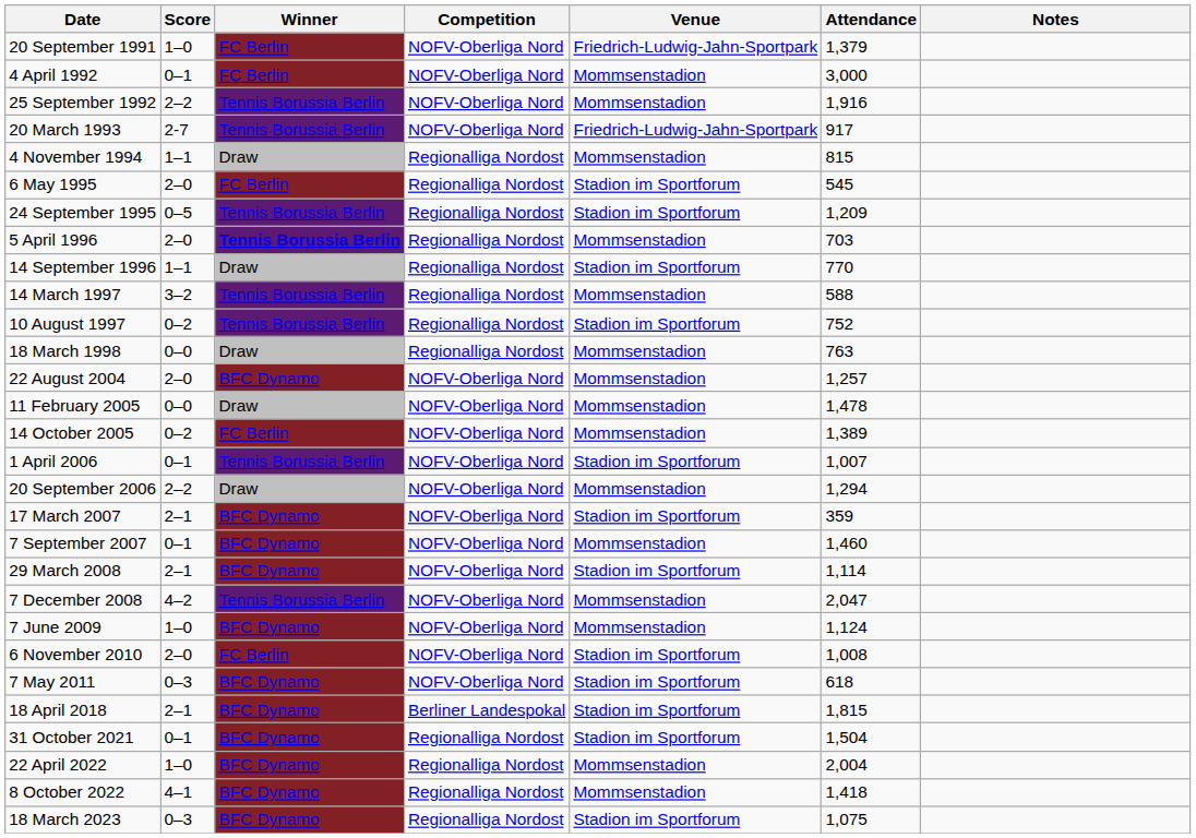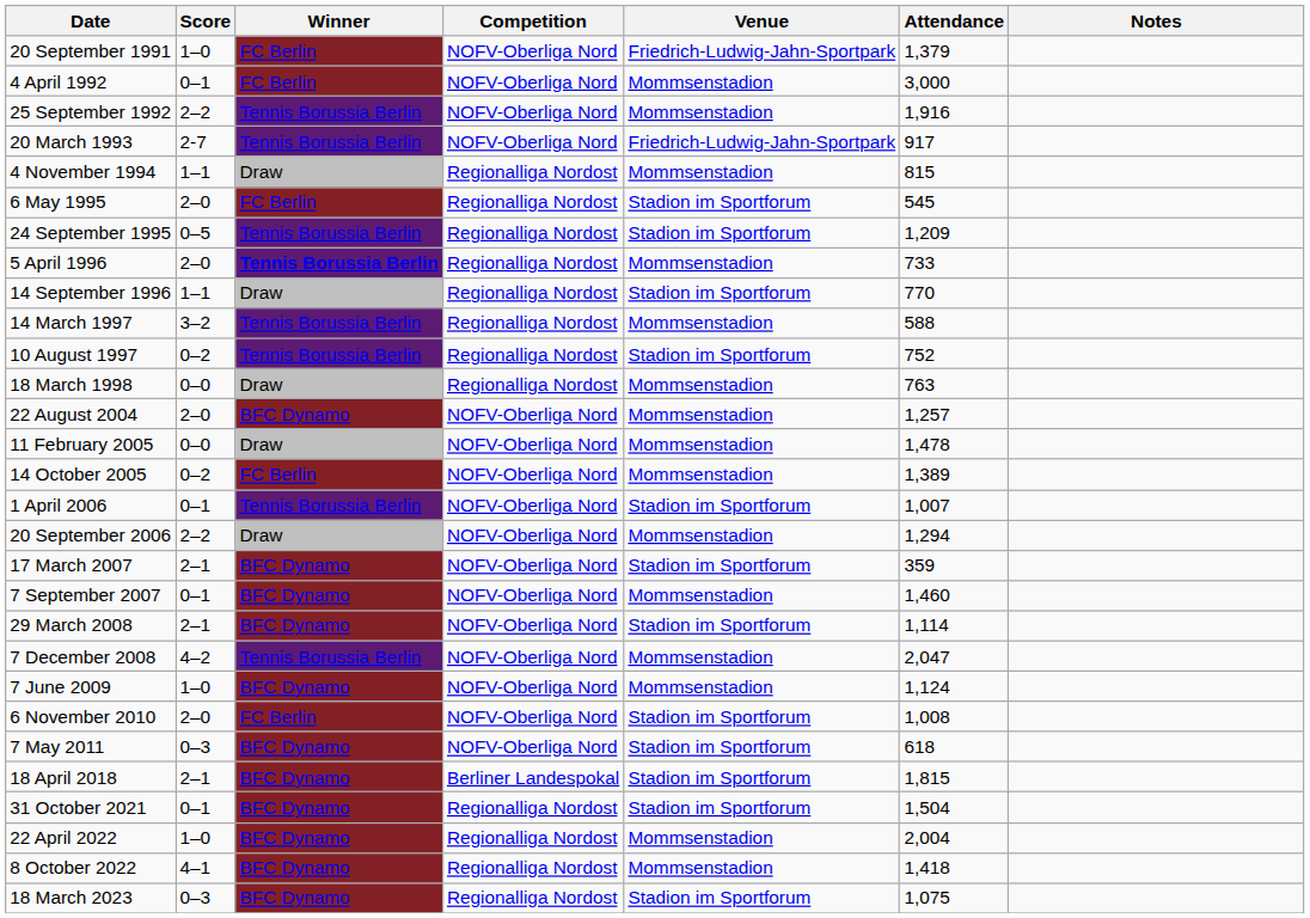 <table class="wikitable sortable" style="font-size:80%">
 <tr>
 <th>Date</th>
 <th>Score</th>
 <th>Winner</th>
 <th>Competition</th>
 <th>Venue</th>
 <th>Attendance</th>
 <th class="unsortable" width=200px>Notes</th>
 </tr>
 <tr>
 <td>20 September 1991</td>
 <td>1–0</td>
 <td style="background:#832026"><a href='#'><span>FC Berlin</span></a></td>
 <td><a href='#'>NOFV-Oberliga Nord</a></td>
 <td><a href='#'>Friedrich-Ludwig-Jahn-Sportpark</a></td>
 <td>1,379</td>
 <td></td>
 </tr>
 <tr>
 <td>4 April 1992</td>
 <td>0–1</td>
 <td style="background:#832026"><a href='#'><span>FC Berlin</span></a></td>
 <td><a href='#'>NOFV-Oberliga Nord</a></td>
 <td><a href='#'>Mommsenstadion</a></td>
 <td>3,000</td>
 <td></td>
 </tr>
 <tr>
 <td>25 September 1992</td>
 <td>2–2</td>
 <td style="background:#5C1A73"><a href='#'><span>Tennis Borussia Berlin</span></a></td>
 <td><a href='#'>NOFV-Oberliga Nord</a></td>
 <td><a href='#'>Mommsenstadion</a></td>
 <td>1,916</td>
 <td></td>
 </tr>
 <tr>
 <td>20 March 1993</td>
 <td>2-7</td>
 <td style="background:#5C1A73"><a href='#'><span>Tennis Borussia Berlin</span></a></td>
 <td><a href='#'>NOFV-Oberliga Nord</a></td>
 <td><a href='#'>Friedrich-Ludwig-Jahn-Sportpark</a></td>
 <td>917</td>
 <td></td>
 </tr>
 <tr>
 <td>4 November 1994</td>
 <td>1–1</td>
 <td style="background:silver">Draw</td>
 <td><a href='#'>Regionalliga Nordost</a></td>
 <td><a href='#'>Mommsenstadion</a></td>
 <td>815</td>
 <td></td>
 </tr>
 <tr>
 <td>6 May 1995</td>
 <td>2–0</td>
 <td style="background:#832026"><a href='#'><span>FC Berlin</span></a></td>
 <td><a href='#'>Regionalliga Nordost</a></td>
 <td><a href='#'>Stadion im Sportforum</a></td>
 <td>545</td>
 <td></td>
 </tr>
 <tr>
 <td>24 September 1995</td>
 <td>0–5</td>
 <td style="background:#5C1A73"><a href='#'><span>Tennis Borussia Berlin</span></a></td>
 <td><a href='#'>Regionalliga Nordost</a></td>
 <td><a href='#'>Stadion im Sportforum</a></td>
 <td>1,209</td>
 <td></td>
 </tr>
 <tr>
 <td>5 April 1996</td>
 <td>2–0</td>
 <td style="background:#5C1A73"><strong><a href='#'><span>Tennis Borussia Berlin</span></a></strong></td>
 <td><a href='#'>Regionalliga Nordost</a></td>
 <td><a href='#'>Mommsenstadion</a></td>
-<td>703</td>
+<td>733</td>
 <td></td>
 </tr>
 <tr>
 <td>14 September 1996</td>
 <td>1–1</td>
 <td style="background:silver">Draw</td>
 <td><a href='#'>Regionalliga Nordost</a></td>
 <td><a href='#'>Stadion im Sportforum</a></td>
 <td>770</td>
 <td></td>
 </tr>
 <tr>
 <td>14 March 1997</td>
 <td>3–2</td>
 <td style="background:#5C1A73"><a href='#'><span>Tennis Borussia Berlin</span></a></td>
 <td><a href='#'>Regionalliga Nordost</a></td>
 <td><a href='#'>Mommsenstadion</a></td>
 <td>588</td>
 <td></td>
 </tr>
 <tr>
 <td>10 August 1997</td>
 <td>0–2</td>
 <td style="background:#5C1A73"><a href='#'><span>Tennis Borussia Berlin</span></a></td>
 <td><a href='#'>Regionalliga Nordost</a></td>
 <td><a href='#'>Stadion im Sportforum</a></td>
 <td>752</td>
 <td></td>
 </tr>
 <tr>
 <td>18 March 1998</td>
 <td>0–0</td>
 <td style="background:silver">Draw</td>
 <td><a href='#'>Regionalliga Nordost</a></td>
 <td><a href='#'>Mommsenstadion</a></td>
 <td>763</td>
 <td></td>
 </tr>
 <tr>
 <td>22 August 2004</td>
 <td>2–0</td>
 <td style="background:#832026"><a href='#'><span>BFC Dynamo</span></a></td>
 <td><a href='#'>NOFV-Oberliga Nord</a></td>
 <td><a href='#'>Mommsenstadion</a></td>
 <td>1,257</td>
 <td></td>
 </tr>
 <tr>
 <td>11 February 2005</td>
 <td>0–0</td>
 <td style="background:silver">Draw</td>
 <td><a href='#'>NOFV-Oberliga Nord</a></td>
 <td><a href='#'>Mommsenstadion</a></td>
 <td>1,478</td>
 <td></td>
 </tr>
 <tr>
 <td>14 October 2005</td>
 <td>0–2</td>
 <td style="background:#832026"><a href='#'><span>FC Berlin</span></a></td>
 <td><a href='#'>NOFV-Oberliga Nord</a></td>
 <td><a href='#'>Mommsenstadion</a></td>
 <td>1,389</td>
 <td></td>
 </tr>
 <tr>
 <td>1 April 2006</td>
 <td>0–1</td>
 <td style="background:#5C1A73"><a href='#'><span>Tennis Borussia Berlin</span></a></td>
 <td><a href='#'>NOFV-Oberliga Nord</a></td>
 <td><a href='#'>Stadion im Sportforum</a></td>
 <td>1,007</td>
 <td></td>
 </tr>
 <tr>
 <td>20 September 2006</td>
 <td>2–2</td>
 <td style="background:silver">Draw</td>
 <td><a href='#'>NOFV-Oberliga Nord</a></td>
 <td><a href='#'>Mommsenstadion</a></td>
 <td>1,294</td>
 <td></td>
 </tr>
 <tr>
 <td>17 March 2007</td>
 <td>2–1</td>
 <td style="background:#832026"><a href='#'><span>BFC Dynamo</span></a></td>
 <td><a href='#'>NOFV-Oberliga Nord</a></td>
 <td><a href='#'>Stadion im Sportforum</a></td>
 <td>359</td>
 <td></td>
 </tr>
 <tr>
 <td>7 September 2007</td>
 <td>0–1</td>
 <td style="background:#832026"><a href='#'><span>BFC Dynamo</span></a></td>
 <td><a href='#'>NOFV-Oberliga Nord</a></td>
 <td><a href='#'>Mommsenstadion</a></td>
 <td>1,460</td>
 <td></td>
 </tr>
 <tr>
 <td>29 March 2008</td>
 <td>2–1</td>
 <td style="background:#832026"><a href='#'><span>BFC Dynamo</span></a></td>
 <td><a href='#'>NOFV-Oberliga Nord</a></td>
 <td><a href='#'>Stadion im Sportforum</a></td>
 <td>1,114</td>
 <td></td>
 </tr>
 <tr>
 <td>7 December 2008</td>
 <td>4–2</td>
 <td style="background:#5C1A73"><a href='#'><span>Tennis Borussia Berlin</span></a></td>
 <td><a href='#'>NOFV-Oberliga Nord</a></td>
 <td><a href='#'>Mommsenstadion</a></td>
 <td>2,047</td>
 <td></td>
 </tr>
 <tr>
 <td>7 June 2009</td>
 <td>1–0</td>
 <td style="background:#832026"><a href='#'><span>BFC Dynamo</span></a></td>
 <td><a href='#'>NOFV-Oberliga Nord</a></td>
 <td><a href='#'>Mommsenstadion</a></td>
 <td>1,124</td>
 <td></td>
 </tr>
 <tr>
 <td>6 November 2010</td>
 <td>2–0</td>
 <td style="background:#832026"><a href='#'><span>FC Berlin</span></a></td>
 <td><a href='#'>NOFV-Oberliga Nord</a></td>
 <td><a href='#'>Stadion im Sportforum</a></td>
 <td>1,008</td>
 <td></td>
 </tr>
 <tr>
 <td>7 May 2011</td>
 <td>0–3</td>
 <td style="background:#832026"><a href='#'><span>BFC Dynamo</span></a></td>
 <td><a href='#'>NOFV-Oberliga Nord</a></td>
 <td><a href='#'>Stadion im Sportforum</a></td>
 <td>618</td>
 <td></td>
 </tr>
 <tr>
 <td>18 April 2018</td>
 <td>2–1</td>
 <td style="background:#832026"><a href='#'><span>BFC Dynamo</span></a></td>
 <td><a href='#'>Berliner Landespokal</a></td>
 <td><a href='#'>Stadion im Sportforum</a></td>
 <td>1,815</td>
 <td></td>
 </tr>
 <tr>
 <td>31 October 2021</td>
 <td>0–1</td>
 <td style="background:#832026"><a href='#'><span>BFC Dynamo</span></a></td>
 <td><a href='#'>Regionalliga Nordost</a></td>
 <td><a href='#'>Stadion im Sportforum</a></td>
 <td>1,504</td>
 <td></td>
 </tr>
 <tr>
 <td>22 April 2022</td>
 <td>1–0</td>
 <td style="background:#832026"><a href='#'><span>BFC Dynamo</span></a></td>
 <td><a href='#'>Regionalliga Nordost</a></td>
 <td><a href='#'>Mommsenstadion</a></td>
 <td>2,004</td>
 <td></td>
 </tr>
 <tr>
 <td>8 October 2022</td>
 <td>4–1</td>
 <td style="background:#832026"><a href='#'><span>BFC Dynamo</span></a></td>
 <td><a href='#'>Regionalliga Nordost</a></td>
 <td><a href='#'>Mommsenstadion</a></td>
 <td>1,418</td>
 <td></td>
 </tr>
 <tr>
 <td>18 March 2023</td>
 <td>0–3</td>
 <td style="background:#832026"><a href='#'><span>BFC Dynamo</span></a></td>
 <td><a href='#'>Regionalliga Nordost</a></td>
 <td><a href='#'>Stadion im Sportforum</a></td>
 <td>1,075</td>
 <td></td>
 </tr>
 <tr>
 </tr>
 </table>
